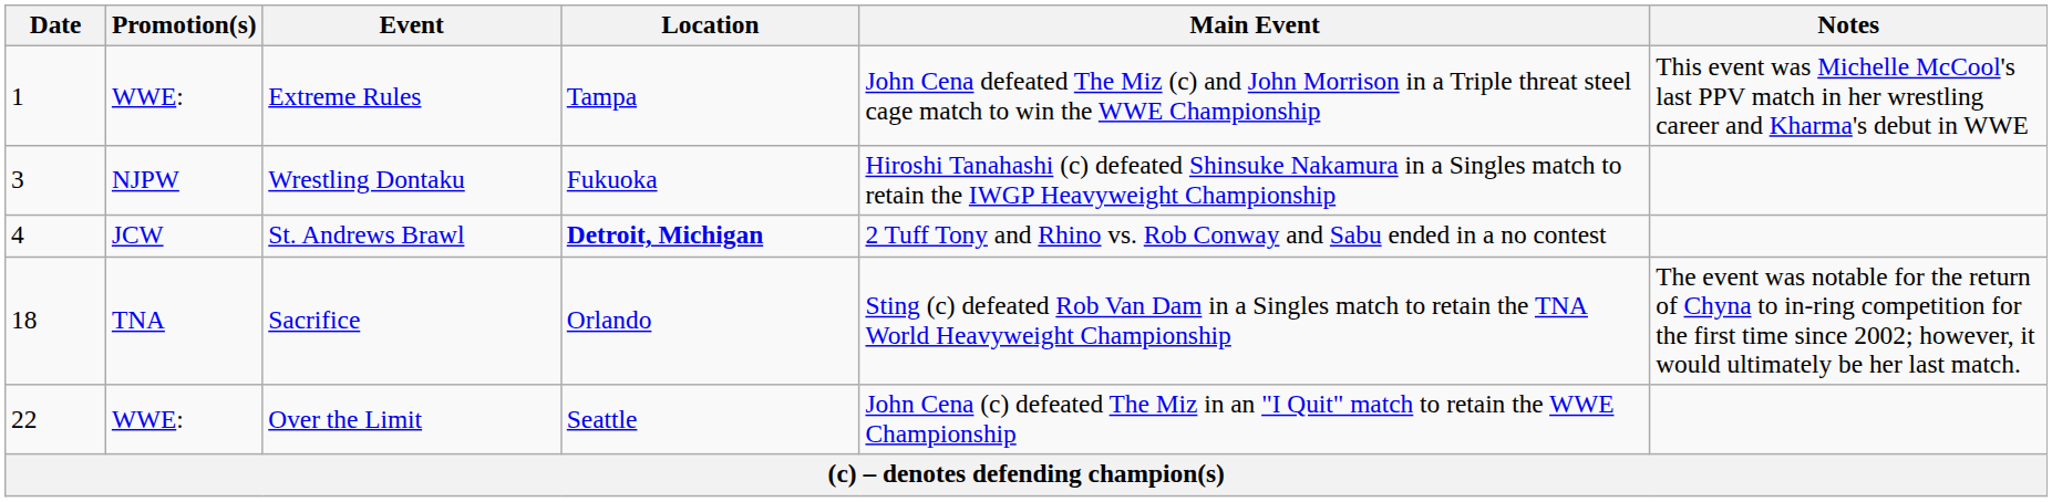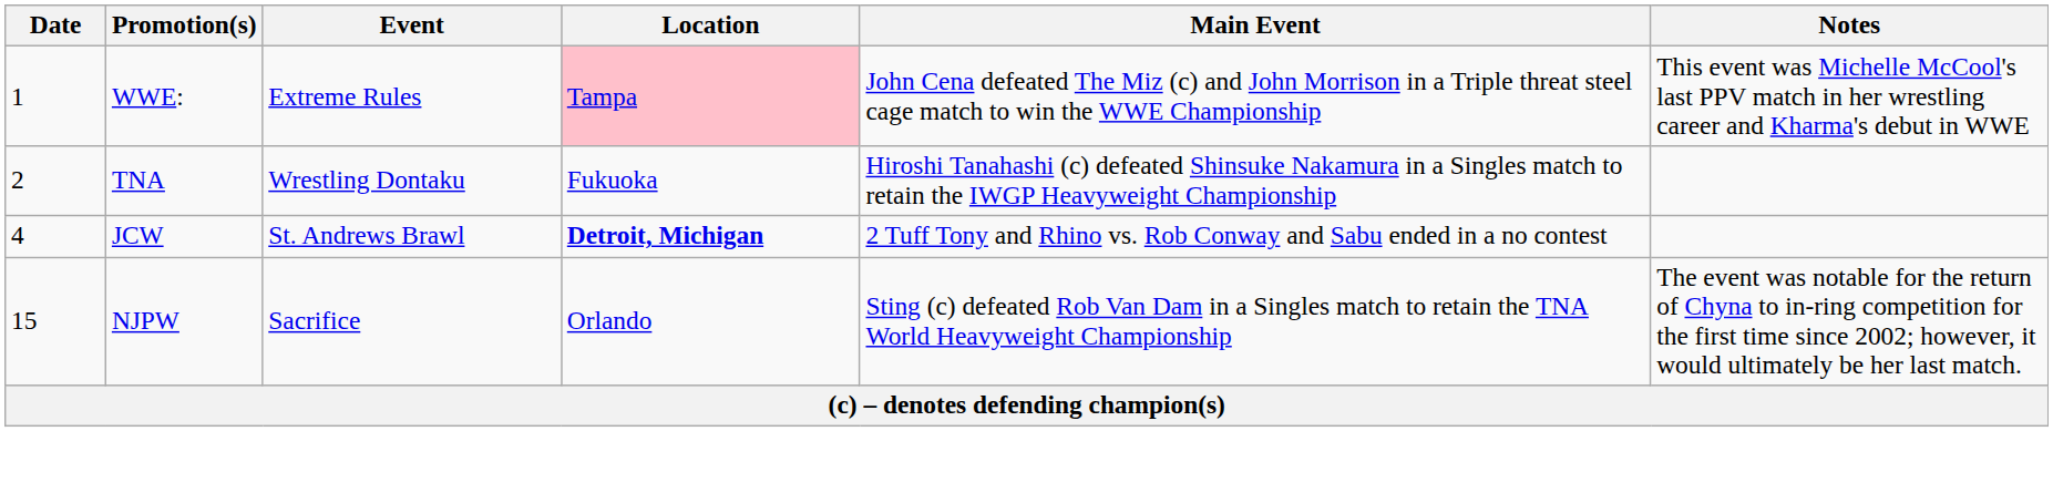 <table class="wikitable" style="width:100%;">
 <tr>
 <th width=5%>Date</th>
 <th width=5%>Promotion(s)</th>
 <th width=15%>Event</th>
 <th width=15%>Location</th>
 <th width=40%>Main Event</th>
 <th width=20%>Notes</th>
 </tr>
 <tr>
 <td>1</td>
 <td><a href='#'>WWE</a>:<br></td>
 <td><a href='#'>Extreme Rules</a></td>
-<td><a href='#'>Tampa</a></td>
+<td style="background: pink;"><a href='#'>Tampa</a></td>
 <td><a href='#'>John Cena</a> defeated <a href='#'>The Miz</a> (c) and <a href='#'>John Morrison</a> in a Triple threat steel cage match to win the <a href='#'>WWE Championship</a></td>
 <td>This event was <a href='#'>Michelle McCool</a>'s last PPV match in her wrestling career and <a href='#'>Kharma</a>'s debut in WWE</td>
 </tr>
 <tr>
-<td>3</td>
-<td><a href='#'>NJPW</a></td>
+<td>2</td>
+<td><a href='#'>TNA</a></td>
 <td><a href='#'>Wrestling Dontaku</a></td>
 <td><a href='#'>Fukuoka</a></td>
 <td><a href='#'>Hiroshi Tanahashi</a> (c) defeated <a href='#'>Shinsuke Nakamura</a> in a Singles match to retain the <a href='#'>IWGP Heavyweight Championship</a></td>
 <td></td>
 </tr>
 <tr>
 <td>4</td>
 <td><a href='#'>JCW</a></td>
 <td><a href='#'>St. Andrews Brawl</a></td>
 <td><strong><a href='#'>Detroit, Michigan</a></strong></td>
 <td><a href='#'>2 Tuff Tony</a> and <a href='#'>Rhino</a> vs. <a href='#'>Rob Conway</a> and <a href='#'>Sabu</a> ended in a no contest</td>
 <td></td>
 </tr>
 <tr>
-<td>18</td>
-<td><a href='#'>TNA</a></td>
+<td>15</td>
+<td><a href='#'>NJPW</a></td>
 <td><a href='#'>Sacrifice</a></td>
 <td><a href='#'>Orlando</a></td>
 <td><a href='#'>Sting</a> (c) defeated <a href='#'>Rob Van Dam</a> in a Singles match to retain the <a href='#'>TNA World Heavyweight Championship</a></td>
 <td>The event was notable for the return of <a href='#'>Chyna</a> to in-ring competition for the first time since 2002; however, it would ultimately be her last match.</td>
 </tr>
 <tr>
-<td>22</td>
-<td><a href='#'>WWE</a>:<br></td>
-<td><a href='#'>Over the Limit</a></td>
-<td><a href='#'>Seattle</a></td>
-<td><a href='#'>John Cena</a> (c) defeated <a href='#'>The Miz</a> in an <a href='#'>"I Quit" match</a> to retain the <a href='#'>WWE Championship</a></td>
-<td></td>
-</tr>
-<tr>
 <th colspan="6">(c) – denotes defending champion(s)</th>
 </tr>
 </table>
